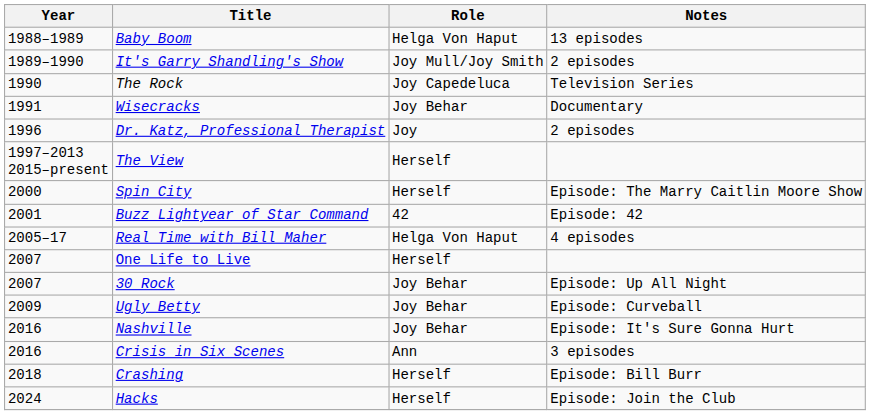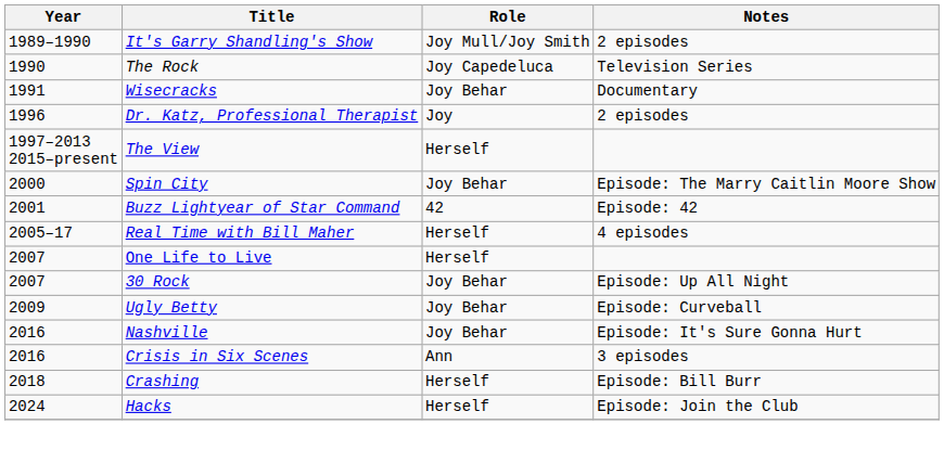 <table class="wikitable sortable">
 <tr>
 <th>Year</th>
 <th>Title</th>
 <th>Role</th>
 <th class="unsortable">Notes</th>
-</tr>
-<tr>
-<td>1988–1989</td>
-<td><em><a href='#'>Baby Boom</a></em></td>
-<td>Helga Von Haput</td>
-<td>13 episodes</td>
 </tr>
 <tr>
 <td>1989–1990</td>
 <td><em><a href='#'>It's Garry Shandling's Show</a></em></td>
 <td>Joy Mull/Joy Smith</td>
 <td>2 episodes</td>
 </tr>
 <tr>
 <td>1990</td>
 <td><em>The Rock</em></td>
 <td>Joy Capedeluca</td>
 <td>Television Series</td>
 </tr>
 <tr>
 <td>1991</td>
 <td><em><a href='#'>Wisecracks</a></em></td>
 <td>Joy Behar</td>
 <td>Documentary</td>
 </tr>
 <tr>
 <td>1996</td>
 <td><em><a href='#'>Dr. Katz, Professional Therapist</a></em></td>
 <td>Joy</td>
 <td>2 episodes</td>
 </tr>
 <tr>
 <td>1997–2013<br>2015–present</td>
 <td><em><a href='#'>The View</a></em></td>
 <td>Herself</td>
 <td></td>
 </tr>
 <tr>
 <td>2000</td>
 <td><em><a href='#'>Spin City</a></em></td>
-<td>Herself</td>
+<td>Joy Behar</td>
 <td>Episode: The Marry Caitlin Moore Show</td>
 </tr>
 <tr>
 <td>2001</td>
 <td><em><a href='#'>Buzz Lightyear of Star Command</a></em></td>
 <td>42</td>
 <td>Episode: 42</td>
 </tr>
 <tr>
 <td>2005–17</td>
 <td><em><a href='#'>Real Time with Bill Maher</a></em></td>
-<td>Helga Von Haput</td>
+<td>Herself</td>
 <td>4 episodes</td>
 </tr>
 <tr>
 <td>2007</td>
 <td><a href='#'>One Life to Live</a></td>
 <td>Herself</td>
 <td></td>
 </tr>
 <tr>
 <td>2007</td>
 <td><em><a href='#'>30 Rock</a></em></td>
 <td>Joy Behar</td>
 <td>Episode: Up All Night</td>
 </tr>
 <tr>
 <td>2009</td>
 <td><em><a href='#'>Ugly Betty</a></em></td>
 <td>Joy Behar</td>
 <td>Episode: Curveball</td>
 </tr>
 <tr>
 <td>2016</td>
 <td><em><a href='#'>Nashville</a></em></td>
 <td>Joy Behar</td>
 <td>Episode: It's Sure Gonna Hurt</td>
 </tr>
 <tr>
 <td>2016</td>
 <td><em><a href='#'>Crisis in Six Scenes</a></em></td>
 <td>Ann</td>
 <td>3 episodes</td>
 </tr>
 <tr>
 <td>2018</td>
 <td><em><a href='#'>Crashing</a></em></td>
 <td>Herself</td>
 <td>Episode: Bill Burr</td>
 </tr>
 <tr>
 <td>2024</td>
 <td><em><a href='#'>Hacks</a></em></td>
 <td>Herself</td>
 <td>Episode: Join the Club</td>
 </tr>
 <tr>
 </tr>
 </table>
